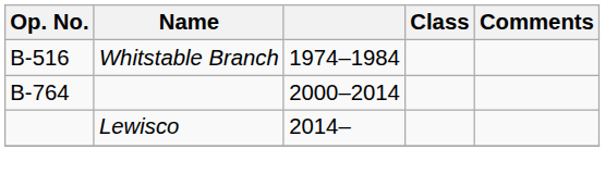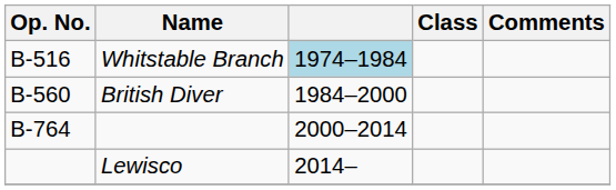 <table class="wikitable">
 <tr>
 <th>Op. No.</th>
 <th>Name</th>
 <th></th>
 <th>Class</th>
 <th>Comments</th>
 </tr>
 <tr>
 <td>B-516</td>
 <td><em>Whitstable Branch</em></td>
-<td>1974–1984</td>
+<td style="background: lightblue;">1974–1984</td>
+<td></td>
+<td></td>
+</tr>
+<tr>
+<td>B-560</td>
+<td><em>British Diver</em></td>
+<td>1984–2000</td>
 <td></td>
 <td></td>
 </tr>
 <tr>
 <td>B-764</td>
 <td></td>
 <td>2000–2014</td>
 <td></td>
 <td></td>
 </tr>
 <tr>
 <td></td>
 <td><em>Lewisco</em></td>
 <td>2014–</td>
 <td></td>
 <td></td>
 </tr>
 <tr>
 </tr>
 </table>
